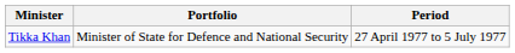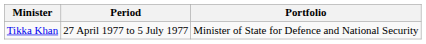 <table class="wikitable sortable">
 <tr>
 <th>Minister</th>
+<th>Period</th>
 <th>Portfolio</th>
-<th>Period</th>
 </tr>
 <tr>
 <td><a href='#'>Tikka Khan</a></td>
+<td>27 April 1977 to 5 July 1977</td>
 <td>Minister of State for Defence and National Security</td>
-<td>27 April 1977 to 5 July 1977</td>
 </tr>
 </table>
